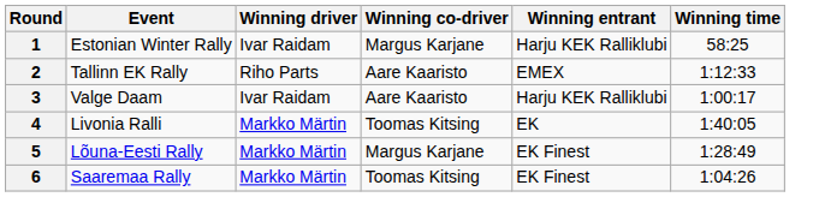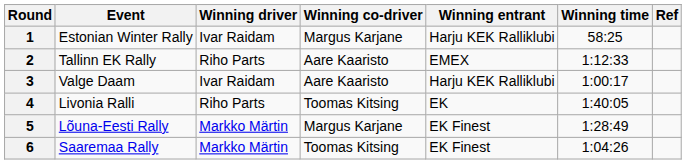 <table class="wikitable" style="font-size: 85%">
 <tr>
 <th>Round</th>
 <th>Event</th>
 <th nowrap>Winning driver</th>
 <th nowrap>Winning co-driver</th>
 <th nowrap>Winning entrant</th>
 <th nowrap>Winning time</th>
+<th nowrap>Ref</th>
 </tr>
 <tr>
 <th>1</th>
 <td> Estonian Winter Rally</td>
 <td nowrap> Ivar Raidam</td>
 <td nowrap> Margus Karjane</td>
 <td nowrap> Harju KEK Ralliklubi</td>
 <td align="center">58:25</td>
+<td></td>
 </tr>
 <tr>
 <th>2</th>
 <td> Tallinn EK Rally</td>
 <td nowrap> Riho Parts</td>
 <td nowrap> Aare Kaaristo</td>
 <td nowrap> EMEX</td>
 <td align="center">1:12:33</td>
+<td></td>
 </tr>
 <tr>
 <th>3</th>
 <td> Valge Daam</td>
 <td nowrap> Ivar Raidam</td>
 <td nowrap> Aare Kaaristo</td>
 <td nowrap> Harju KEK Ralliklubi</td>
 <td align="center">1:00:17</td>
+<td></td>
 </tr>
 <tr>
 <th>4</th>
 <td> Livonia Ralli</td>
-<td nowrap> <a href='#'>Markko Märtin</a></td>
+<td nowrap> Riho Parts</td>
 <td nowrap> Toomas Kitsing</td>
 <td nowrap> EK</td>
 <td align="center">1:40:05</td>
+<td></td>
 </tr>
 <tr>
 <th>5</th>
 <td> <a href='#'>Lõuna-Eesti Rally</a></td>
 <td nowrap> <a href='#'>Markko Märtin</a></td>
 <td nowrap> Margus Karjane</td>
 <td nowrap> EK Finest</td>
 <td align="center">1:28:49</td>
+<td></td>
 </tr>
 <tr>
 <th>6</th>
 <td> <a href='#'>Saaremaa Rally</a></td>
 <td nowrap> <a href='#'>Markko Märtin</a></td>
 <td nowrap> Toomas Kitsing</td>
 <td nowrap> EK Finest</td>
 <td align="center">1:04:26</td>
+<td></td>
 </tr>
 </table>
